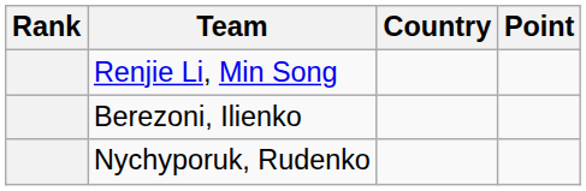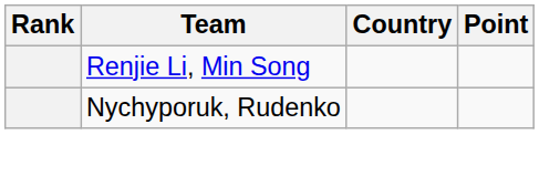 <table class="wikitable sortable">
 <tr>
 <th>Rank</th>
 <th>Team</th>
 <th>Country</th>
 <th>Point</th>
 </tr>
 <tr>
 <th></th>
 <td><a href='#'>Renjie Li</a>, <a href='#'>Min Song</a></td>
 <td></td>
 <td></td>
 </tr>
 <tr>
 <th></th>
-<td>Berezoni, Ilienko</td>
-<td></td>
-<td></td>
-</tr>
-<tr>
-<th></th>
 <td>Nychyporuk, Rudenko</td>
 <td></td>
 <td></td>
 </tr>
 </table>
